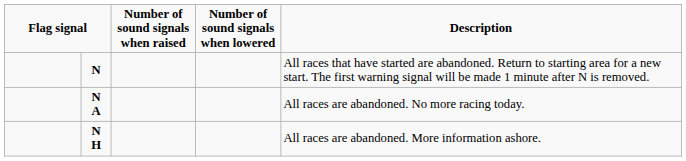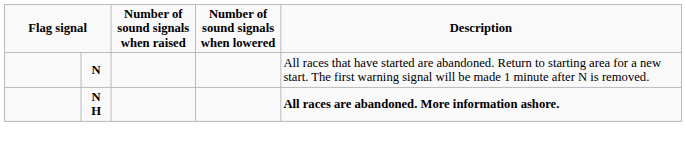 <table class="wikitable">
 <tr style="text-align: center; font-weight: bold;">
 <td colspan="2" width="120px">Flag signal</td>
 <td width="100px">Number of sound signals when raised</td>
 <td width="100px">Number of sound signals when lowered</td>
 <td width="500px">Description</td>
 </tr>
 <tr>
 <td width="90px"></td>
 <td width="30px" align="center"><strong>N</strong></td>
 <td>  </td>
 <td></td>
 <td>All races that have started are abandoned. Return to starting area for a new start.  The first warning signal will be made 1 minute after N is removed.</td>
 </tr>
 <tr>
 <td> </td>
-<td align="center"><strong>N</strong><br><strong>A</strong></td>
-<td>  </td>
-<td></td>
-<td>All races are abandoned. No more racing today.</td>
-</tr>
-<tr>
-<td> </td>
 <td align="center"><strong>N</strong><br><strong>H</strong></td>
 <td>  </td>
 <td></td>
-<td>All races are abandoned. More information ashore.</td>
+<td><strong>All races are abandoned. More information ashore.</strong></td>
 </tr>
 </table>
